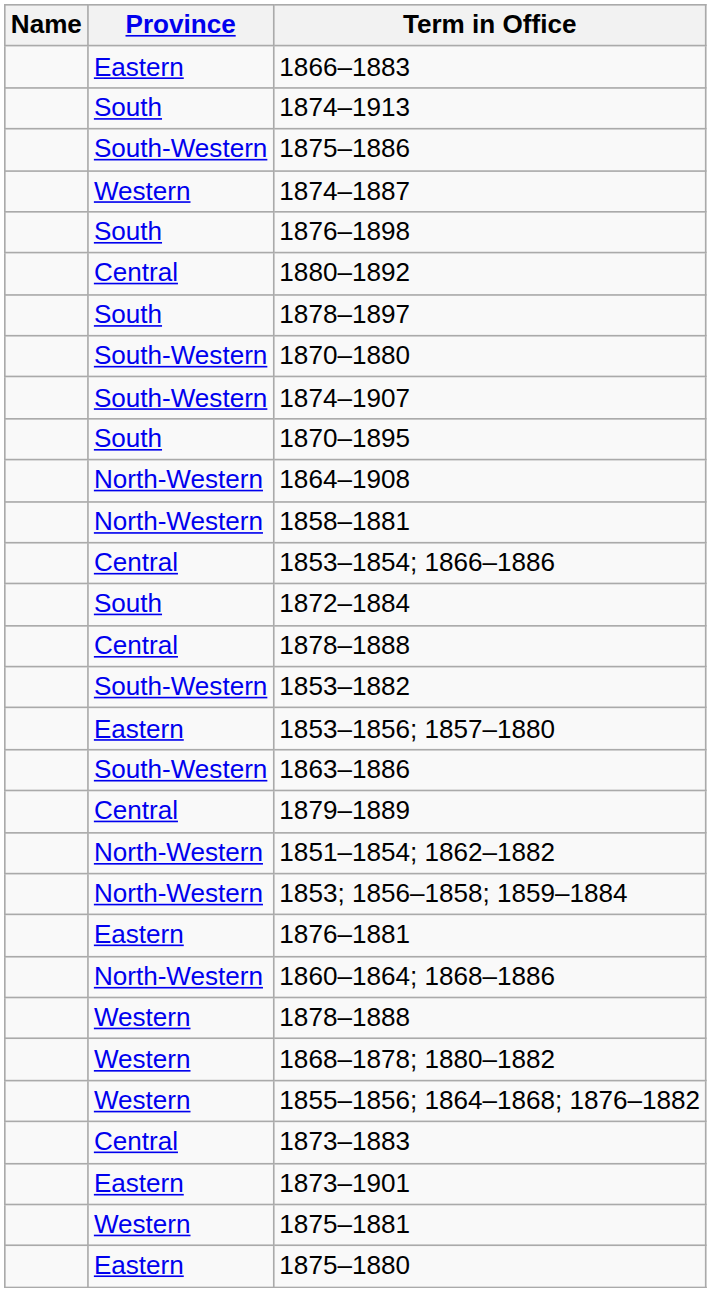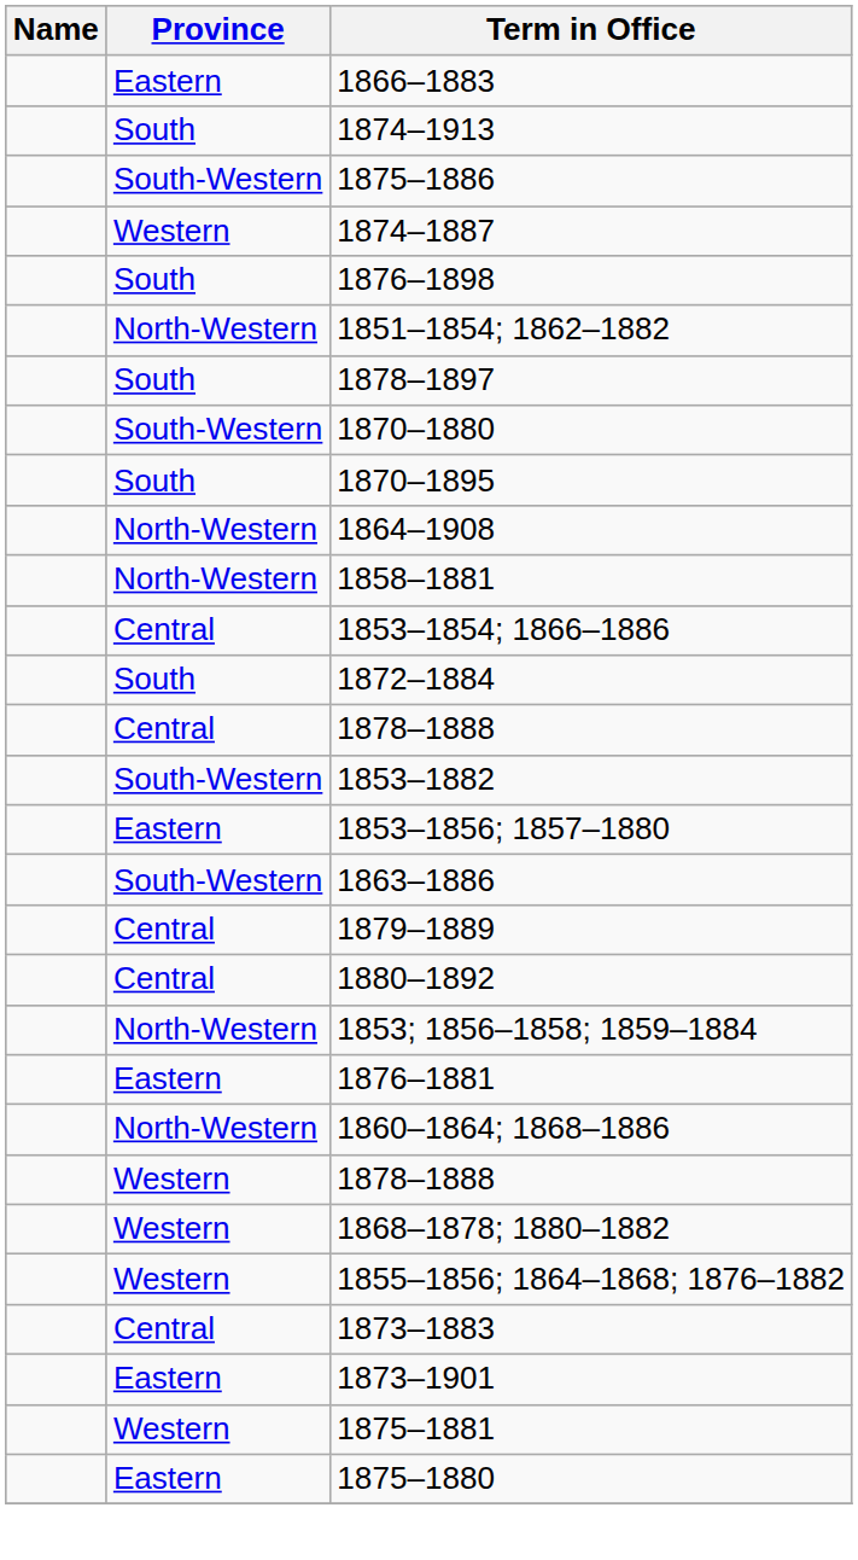 <table class="wikitable sortable">
 <tr>
 <th>Name</th>
 <th><a href='#'>Province</a></th>
 <th>Term in Office</th>
 </tr>
 <tr>
 <td></td>
 <td><a href='#'>Eastern</a></td>
 <td>1866–1883</td>
 </tr>
 <tr>
 <td></td>
 <td><a href='#'>South</a></td>
 <td>1874–1913</td>
 </tr>
 <tr>
 <td></td>
 <td><a href='#'>South-Western</a></td>
 <td>1875–1886</td>
 </tr>
 <tr>
 <td></td>
 <td><a href='#'>Western</a></td>
 <td>1874–1887</td>
 </tr>
 <tr>
 <td></td>
 <td><a href='#'>South</a></td>
 <td>1876–1898</td>
 </tr>
 <tr>
 <td></td>
-<td><a href='#'>Central</a></td>
-<td>1880–1892</td>
+<td><a href='#'>North-Western</a></td>
+<td>1851–1854; 1862–1882</td>
 </tr>
 <tr>
 <td></td>
 <td><a href='#'>South</a></td>
 <td>1878–1897</td>
 </tr>
 <tr>
 <td> </td>
 <td><a href='#'>South-Western</a></td>
 <td>1870–1880</td>
-</tr>
-<tr>
-<td></td>
-<td><a href='#'>South-Western</a></td>
-<td>1874–1907</td>
 </tr>
 <tr>
 <td></td>
 <td><a href='#'>South</a></td>
 <td>1870–1895</td>
 </tr>
 <tr>
 <td></td>
 <td><a href='#'>North-Western</a></td>
 <td>1864–1908</td>
 </tr>
 <tr>
 <td> </td>
 <td><a href='#'>North-Western</a></td>
 <td>1858–1881</td>
 </tr>
 <tr>
 <td></td>
 <td><a href='#'>Central</a></td>
 <td>1853–1854; 1866–1886</td>
 </tr>
 <tr>
 <td></td>
 <td><a href='#'>South</a></td>
 <td>1872–1884</td>
 </tr>
 <tr>
 <td></td>
 <td><a href='#'>Central</a></td>
 <td>1878–1888</td>
 </tr>
 <tr>
 <td> </td>
 <td><a href='#'>South-Western</a></td>
 <td>1853–1882</td>
 </tr>
 <tr>
 <td> </td>
 <td><a href='#'>Eastern</a></td>
 <td>1853–1856; 1857–1880</td>
 </tr>
 <tr>
 <td></td>
 <td><a href='#'>South-Western</a></td>
 <td>1863–1886</td>
 </tr>
 <tr>
 <td></td>
 <td><a href='#'>Central</a></td>
 <td>1879–1889</td>
 </tr>
 <tr>
 <td></td>
-<td><a href='#'>North-Western</a></td>
-<td>1851–1854; 1862–1882</td>
+<td><a href='#'>Central</a></td>
+<td>1880–1892</td>
 </tr>
 <tr>
 <td></td>
 <td><a href='#'>North-Western</a></td>
 <td>1853; 1856–1858; 1859–1884</td>
 </tr>
 <tr>
 <td> </td>
 <td><a href='#'>Eastern</a></td>
 <td>1876–1881</td>
 </tr>
 <tr>
 <td></td>
 <td><a href='#'>North-Western</a></td>
 <td>1860–1864; 1868–1886</td>
 </tr>
 <tr>
 <td></td>
 <td><a href='#'>Western</a></td>
 <td>1878–1888</td>
 </tr>
 <tr>
 <td></td>
 <td><a href='#'>Western</a></td>
 <td>1868–1878; 1880–1882</td>
 </tr>
 <tr>
 <td></td>
 <td><a href='#'>Western</a></td>
 <td>1855–1856; 1864–1868; 1876–1882</td>
 </tr>
 <tr>
 <td></td>
 <td><a href='#'>Central</a></td>
 <td>1873–1883</td>
 </tr>
 <tr>
 <td></td>
 <td><a href='#'>Eastern</a></td>
 <td>1873–1901</td>
 </tr>
 <tr>
 <td> </td>
 <td><a href='#'>Western</a></td>
 <td>1875–1881</td>
 </tr>
 <tr>
 <td> </td>
 <td><a href='#'>Eastern</a></td>
 <td>1875–1880</td>
 </tr>
 <tr>
 </tr>
 </table>
